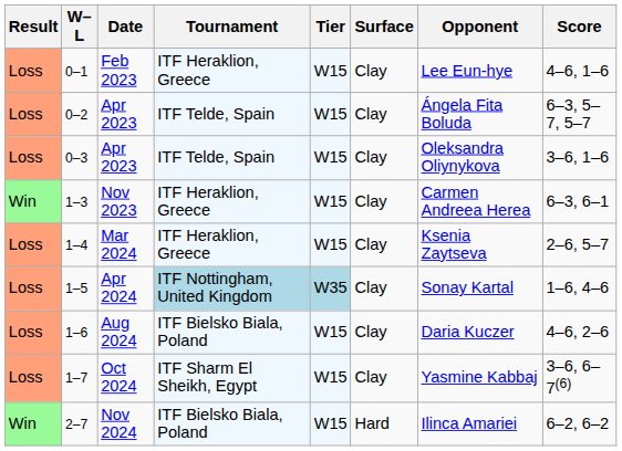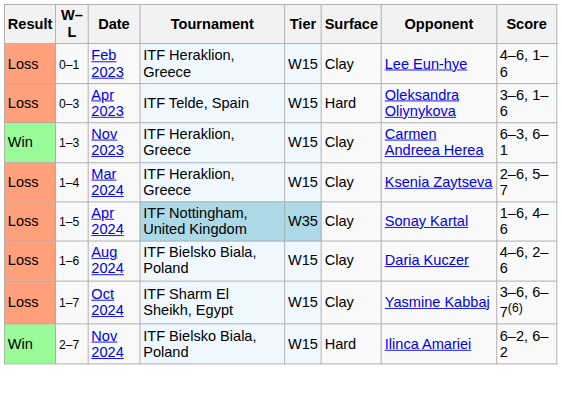 <table class="sortable wikitable">
 <tr>
 <th>Result</th>
 <th class="unsortable">W–L</th>
 <th>Date</th>
 <th>Tournament</th>
 <th>Tier</th>
 <th>Surface</th>
 <th>Opponent</th>
 <th class="unsortable">Score</th>
 </tr>
 <tr>
 <td style="background:#ffa07a;">Loss</td>
 <td><small>0–1</small></td>
 <td><a href='#'>Feb 2023</a></td>
 <td style="background:#f0f8ff;">ITF Heraklion, Greece</td>
 <td style="background:#f0f8ff;">W15</td>
 <td>Clay</td>
 <td> <a href='#'>Lee Eun-hye</a></td>
 <td>4–6, 1–6</td>
 </tr>
 <tr>
 <td style="background:#ffa07a;">Loss</td>
-<td><small>0–2</small></td>
-<td><a href='#'>Apr 2023</a></td>
-<td style="background:#f0f8ff;">ITF Telde, Spain</td>
-<td style="background:#f0f8ff;">W15</td>
-<td>Clay</td>
-<td> <a href='#'>Ángela Fita Boluda</a></td>
-<td>6–3, 5–7, 5–7</td>
-</tr>
-<tr>
-<td style="background:#ffa07a;">Loss</td>
 <td><small>0–3</small></td>
 <td><a href='#'>Apr 2023</a></td>
 <td style="background:#f0f8ff;">ITF Telde, Spain</td>
 <td style="background:#f0f8ff;">W15</td>
-<td>Clay</td>
+<td>Hard</td>
 <td> <a href='#'>Oleksandra Oliynykova</a></td>
 <td>3–6, 1–6</td>
 </tr>
 <tr>
 <td style="background:#98fb98;">Win</td>
 <td><small>1–3</small></td>
 <td><a href='#'>Nov 2023</a></td>
 <td style="background:#f0f8ff;">ITF Heraklion, Greece</td>
 <td style="background:#f0f8ff;">W15</td>
 <td>Clay</td>
 <td> <a href='#'>Carmen Andreea Herea</a></td>
 <td>6–3, 6–1</td>
 </tr>
 <tr>
 <td style="background:#ffa07a;">Loss</td>
 <td><small>1–4</small></td>
 <td><a href='#'>Mar 2024</a></td>
 <td style="background:#f0f8ff;">ITF Heraklion, Greece</td>
 <td style="background:#f0f8ff;">W15</td>
 <td>Clay</td>
 <td> <a href='#'>Ksenia Zaytseva</a></td>
 <td>2–6, 5–7</td>
 </tr>
 <tr>
 <td style="background:#ffa07a;">Loss</td>
 <td><small>1–5</small></td>
 <td><a href='#'>Apr 2024</a></td>
 <td style="background:lightblue;">ITF Nottingham, United Kingdom</td>
 <td style="background:lightblue;">W35</td>
 <td>Clay</td>
 <td> <a href='#'>Sonay Kartal</a></td>
 <td>1–6, 4–6</td>
 </tr>
 <tr>
 <td style="background:#ffa07a;">Loss</td>
 <td><small>1–6</small></td>
 <td><a href='#'>Aug 2024</a></td>
 <td style="background:#f0f8ff;">ITF Bielsko Biala, Poland</td>
 <td style="background:#f0f8ff;">W15</td>
 <td>Clay</td>
 <td> <a href='#'>Daria Kuczer</a></td>
 <td>4–6, 2–6</td>
 </tr>
 <tr>
 <td style="background:#ffa07a;">Loss</td>
 <td><small>1–7</small></td>
 <td><a href='#'>Oct 2024</a></td>
 <td style="background:#f0f8ff;">ITF Sharm El Sheikh, Egypt</td>
 <td style="background:#f0f8ff;">W15</td>
 <td>Clay</td>
 <td> <a href='#'>Yasmine Kabbaj</a></td>
 <td>3–6, 6–7<sup>(6)</sup></td>
 </tr>
 <tr>
 <td style="background:#98fb98;">Win</td>
 <td><small>2–7</small></td>
 <td><a href='#'>Nov 2024</a></td>
 <td style="background:#f0f8ff;">ITF Bielsko Biala, Poland</td>
 <td style="background:#f0f8ff;">W15</td>
 <td>Hard</td>
 <td> <a href='#'>Ilinca Amariei</a></td>
 <td>6–2, 6–2</td>
 </tr>
 </table>
